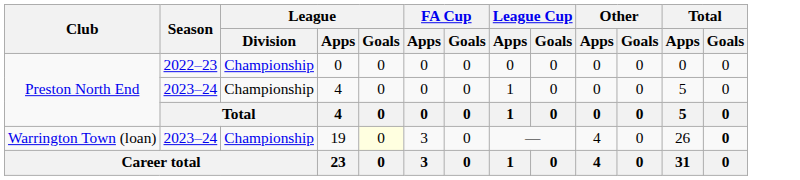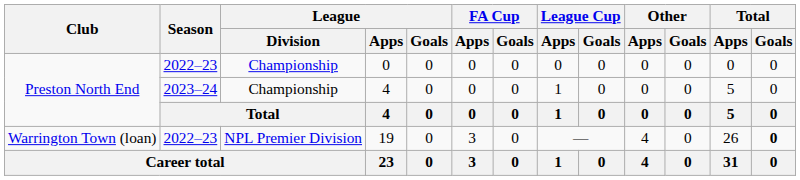 <table class="wikitable" style="text-align: center">
 <tr>
 <th rowspan="2">Club</th>
 <th rowspan="2">Season</th>
 <th colspan="3">League</th>
 <th colspan="2"><a href='#'>FA Cup</a></th>
 <th colspan="2"><a href='#'>League Cup</a></th>
 <th colspan="2">Other</th>
 <th colspan="2">Total</th>
 </tr>
 <tr>
 <th>Division</th>
 <th>Apps</th>
 <th>Goals</th>
 <th>Apps</th>
 <th>Goals</th>
 <th>Apps</th>
 <th>Goals</th>
 <th>Apps</th>
 <th>Goals</th>
 <th>Apps</th>
 <th>Goals</th>
 </tr>
 <tr>
 <td rowspan="3"><a href='#'>Preston North End</a></td>
 <td><a href='#'>2022–23</a></td>
 <td><a href='#'>Championship</a></td>
 <td>0</td>
 <td>0</td>
 <td>0</td>
 <td>0</td>
 <td>0</td>
 <td>0</td>
 <td>0</td>
 <td>0</td>
 <td>0</td>
 <td>0</td>
 </tr>
 <tr>
 <td><a href='#'>2023–24</a></td>
 <td>Championship</td>
 <td>4</td>
 <td>0</td>
 <td>0</td>
 <td>0</td>
 <td>1</td>
 <td>0</td>
 <td>0</td>
 <td>0</td>
 <td>5</td>
 <td>0</td>
 </tr>
 <tr>
 <th colspan="2">Total</th>
 <th>4</th>
 <th>0</th>
 <th>0</th>
 <th>0</th>
 <th>1</th>
 <th>0</th>
 <th>0</th>
 <th>0</th>
 <th>5</th>
 <th>0</th>
 </tr>
 <tr>
 <td><a href='#'>Warrington Town</a> (loan)</td>
-<td><a href='#'>2023–24</a></td>
-<td><a href='#'>Championship</a></td>
+<td><a href='#'>2022–23</a></td>
+<td><a href='#'>NPL Premier Division</a></td>
 <td>19</td>
-<td style="background: lightyellow;">0</td>
+<td>0</td>
 <td>3</td>
 <td>0</td>
 <td colspan="2">—</td>
 <td>4</td>
 <td>0</td>
 <td>26</td>
 <td><strong>0</strong></td>
 </tr>
 <tr>
 <th colspan="3">Career total</th>
 <th>23</th>
 <th>0</th>
 <th>3</th>
 <th>0</th>
 <th>1</th>
 <th>0</th>
 <th>4</th>
 <th>0</th>
 <th>31</th>
 <th>0</th>
 </tr>
 </table>
